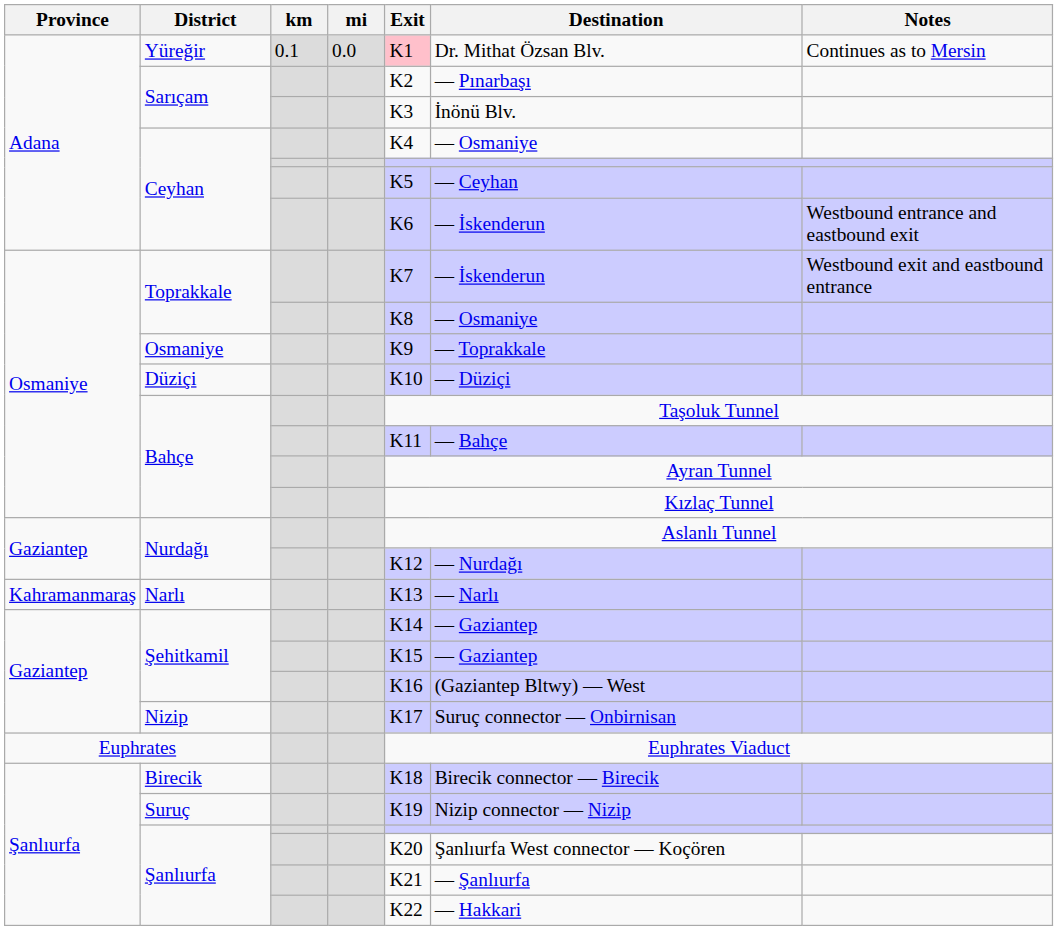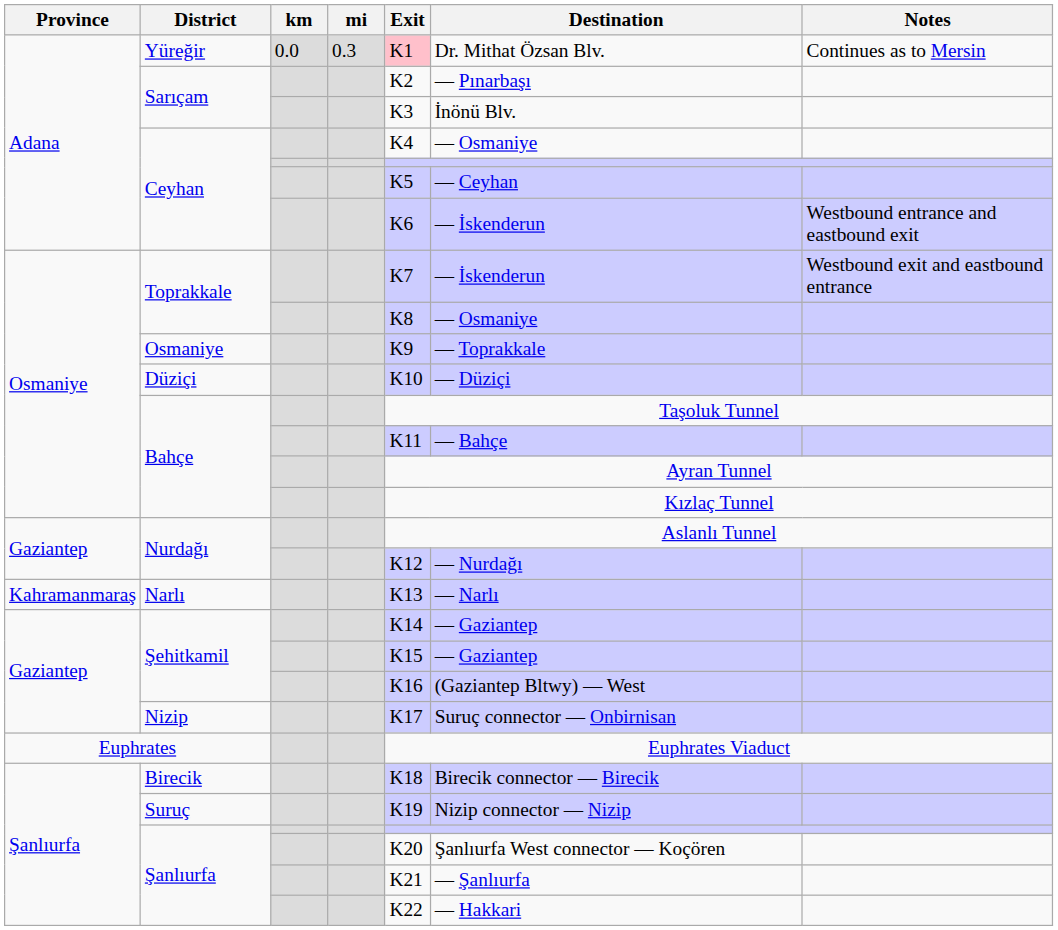 <table class="wikitable">
 <tr>
 <th width=100>Province</th>
 <th width=100>District</th>
 <th width=40>km</th>
 <th width=40>mi</th>
 <th width=30>Exit</th>
 <th width=300>Destination</th>
 <th width=200>Notes</th>
 </tr>
 <tr>
 <td rowspan="7"><a href='#'>Adana</a></td>
 <td><a href='#'>Yüreğir</a></td>
-<td style='background: #dcdcdc'>0.1</td>
 <td style='background: #dcdcdc'>0.0</td>
+<td style='background: #dcdcdc'>0.3</td>
 <td style="background: pink;">K1</td>
 <td>Dr. Mithat Özsan Blv.</td>
 <td>Continues as  to <a href='#'>Mersin</a></td>
 </tr>
 <tr>
 <td rowspan="2"><a href='#'>Sarıçam</a></td>
 <td style='background: #dcdcdc'></td>
 <td style='background: #dcdcdc'></td>
 <td>K2</td>
 <td> — <a href='#'>Pınarbaşı</a></td>
 <td></td>
 </tr>
 <tr>
 <td style='background: #dcdcdc'></td>
 <td style='background: #dcdcdc'></td>
 <td>K3</td>
 <td>İnönü Blv.</td>
 <td></td>
 </tr>
 <tr>
 <td rowspan="4"><a href='#'>Ceyhan</a></td>
 <td style='background: #dcdcdc'></td>
 <td style='background: #dcdcdc'></td>
 <td>K4</td>
 <td> — <a href='#'>Osmaniye</a></td>
 <td></td>
 </tr>
 <tr>
 <td style='background: #dcdcdc'></td>
 <td style='background: #dcdcdc'></td>
 <td colspan="3" style='background: #ccccff'></td>
 </tr>
 <tr>
 <td style='background: #dcdcdc'></td>
 <td style='background: #dcdcdc'></td>
 <td style='background: #ccccff'>K5</td>
 <td style='background: #ccccff'> — <a href='#'>Ceyhan</a></td>
 <td style='background: #ccccff'></td>
 </tr>
 <tr>
 <td style='background: #dcdcdc'></td>
 <td style='background: #dcdcdc'></td>
 <td style='background: #ccccff'>K6</td>
 <td style='background: #ccccff'> — <a href='#'>İskenderun</a></td>
 <td style='background: #ccccff'>Westbound entrance and eastbound exit</td>
 </tr>
 <tr>
 <td rowspan="8"><a href='#'>Osmaniye</a></td>
 <td rowspan="2"><a href='#'>Toprakkale</a></td>
 <td style='background: #dcdcdc'></td>
 <td style='background: #dcdcdc'></td>
 <td style='background: #ccccff'>K7</td>
 <td style='background: #ccccff'> — <a href='#'>İskenderun</a></td>
 <td style='background: #ccccff'>Westbound exit and eastbound entrance</td>
 </tr>
 <tr>
 <td style='background: #dcdcdc'></td>
 <td style='background: #dcdcdc'></td>
 <td style='background: #ccccff'>K8</td>
 <td style='background: #ccccff'> — <a href='#'>Osmaniye</a></td>
 <td style='background: #ccccff'></td>
 </tr>
 <tr>
 <td><a href='#'>Osmaniye</a></td>
 <td style='background: #dcdcdc'></td>
 <td style='background: #dcdcdc'></td>
 <td style='background: #ccccff'>K9</td>
 <td style='background: #ccccff'> — <a href='#'>Toprakkale</a></td>
 <td style='background: #ccccff'></td>
 </tr>
 <tr>
 <td><a href='#'>Düziçi</a></td>
 <td style='background: #dcdcdc'></td>
 <td style='background: #dcdcdc'></td>
 <td style='background: #ccccff'>K10</td>
 <td style='background: #ccccff'> — <a href='#'>Düziçi</a></td>
 <td style='background: #ccccff'></td>
 </tr>
 <tr>
 <td rowspan="4"><a href='#'>Bahçe</a></td>
 <td style='background: #dcdcdc'></td>
 <td style='background: #dcdcdc'></td>
 <td colspan="3" style="text-align:center;"><a href='#'>Taşoluk Tunnel</a></td>
 </tr>
 <tr>
 <td style='background: #dcdcdc'></td>
 <td style='background: #dcdcdc'></td>
 <td style='background: #ccccff'>K11</td>
 <td style='background: #ccccff'> — <a href='#'>Bahçe</a></td>
 <td style='background: #ccccff'></td>
 </tr>
 <tr>
 <td style='background: #dcdcdc'></td>
 <td style='background: #dcdcdc'></td>
 <td colspan="3" style="text-align:center;"><a href='#'>Ayran Tunnel</a></td>
 </tr>
 <tr>
 <td style='background: #dcdcdc'></td>
 <td style='background: #dcdcdc'></td>
 <td colspan="3" style="text-align:center;"><a href='#'>Kızlaç Tunnel</a></td>
 </tr>
 <tr>
 <td rowspan="2"><a href='#'>Gaziantep</a></td>
 <td rowspan="2"><a href='#'>Nurdağı</a></td>
 <td style='background: #dcdcdc'></td>
 <td style='background: #dcdcdc'></td>
 <td colspan="3" style="text-align:center;"><a href='#'>Aslanlı Tunnel</a></td>
 </tr>
 <tr>
 <td style='background: #dcdcdc'></td>
 <td style='background: #dcdcdc'></td>
 <td style='background: #ccccff'>K12</td>
 <td style='background: #ccccff'> — <a href='#'>Nurdağı</a></td>
 <td style='background: #ccccff'></td>
 </tr>
 <tr>
 <td><a href='#'>Kahramanmaraş</a></td>
 <td><a href='#'>Narlı</a></td>
 <td style='background: #dcdcdc'></td>
 <td style='background: #dcdcdc'></td>
 <td style='background: #ccccff'>K13</td>
 <td style='background: #ccccff'> — <a href='#'>Narlı</a></td>
 <td style='background: #ccccff'></td>
 </tr>
 <tr>
 <td rowspan="4"><a href='#'>Gaziantep</a></td>
 <td rowspan="3"><a href='#'>Şehitkamil</a></td>
 <td style='background: #dcdcdc'></td>
 <td style='background: #dcdcdc'></td>
 <td style='background: #ccccff'>K14</td>
 <td style='background: #ccccff'> — <a href='#'>Gaziantep</a></td>
 <td style='background: #ccccff'></td>
 </tr>
 <tr>
 <td style='background: #dcdcdc'></td>
 <td style='background: #dcdcdc'></td>
 <td style='background: #ccccff'>K15</td>
 <td style='background: #ccccff'> — <a href='#'>Gaziantep</a></td>
 <td style='background: #ccccff'></td>
 </tr>
 <tr>
 <td style='background: #dcdcdc'></td>
 <td style='background: #dcdcdc'></td>
 <td style='background: #ccccff'>K16</td>
 <td style='background: #ccccff'> (Gaziantep Bltwy) —  West</td>
 <td style='background: #ccccff'></td>
 </tr>
 <tr>
 <td><a href='#'>Nizip</a></td>
 <td style='background: #dcdcdc'></td>
 <td style='background: #dcdcdc'></td>
 <td style='background: #ccccff'>K17</td>
 <td style='background: #ccccff'>Suruç connector — <a href='#'>Onbirnisan</a></td>
 <td style='background: #ccccff'></td>
 </tr>
 <tr>
 <td colspan="2" style="text-align:center;"><a href='#'>Euphrates</a></td>
 <td style='background: #dcdcdc'></td>
 <td style='background: #dcdcdc'></td>
 <td colspan="3" style="text-align:center;"><a href='#'>Euphrates Viaduct</a></td>
 </tr>
 <tr>
 <td rowspan="6"><a href='#'>Şanlıurfa</a></td>
 <td><a href='#'>Birecik</a></td>
 <td style='background: #dcdcdc'></td>
 <td style='background: #dcdcdc'></td>
 <td style='background: #ccccff'>K18</td>
 <td style='background: #ccccff'>Birecik connector — <a href='#'>Birecik</a></td>
 <td style='background: #ccccff'></td>
 </tr>
 <tr>
 <td><a href='#'>Suruç</a></td>
 <td style='background: #dcdcdc'></td>
 <td style='background: #dcdcdc'></td>
 <td style='background: #ccccff'>K19</td>
 <td style='background: #ccccff'>Nizip connector — <a href='#'>Nizip</a></td>
 <td style='background: #ccccff'></td>
 </tr>
 <tr>
 <td rowspan="4"><a href='#'>Şanlıurfa</a></td>
 <td style='background: #dcdcdc'></td>
 <td style='background: #dcdcdc'></td>
 <td colspan="3" style='background: #ccccff'></td>
 </tr>
 <tr>
 <td style='background: #dcdcdc'></td>
 <td style='background: #dcdcdc'></td>
 <td>K20</td>
 <td>Şanlıurfa West connector — Koçören</td>
 <td></td>
 </tr>
 <tr>
 <td style='background: #dcdcdc'></td>
 <td style='background: #dcdcdc'></td>
 <td>K21</td>
 <td> — <a href='#'>Şanlıurfa</a></td>
 <td></td>
 </tr>
 <tr>
 <td style='background: #dcdcdc'></td>
 <td style='background: #dcdcdc'></td>
 <td>K22</td>
 <td> — <a href='#'>Hakkari</a></td>
 <td></td>
 </tr>
 </table>
